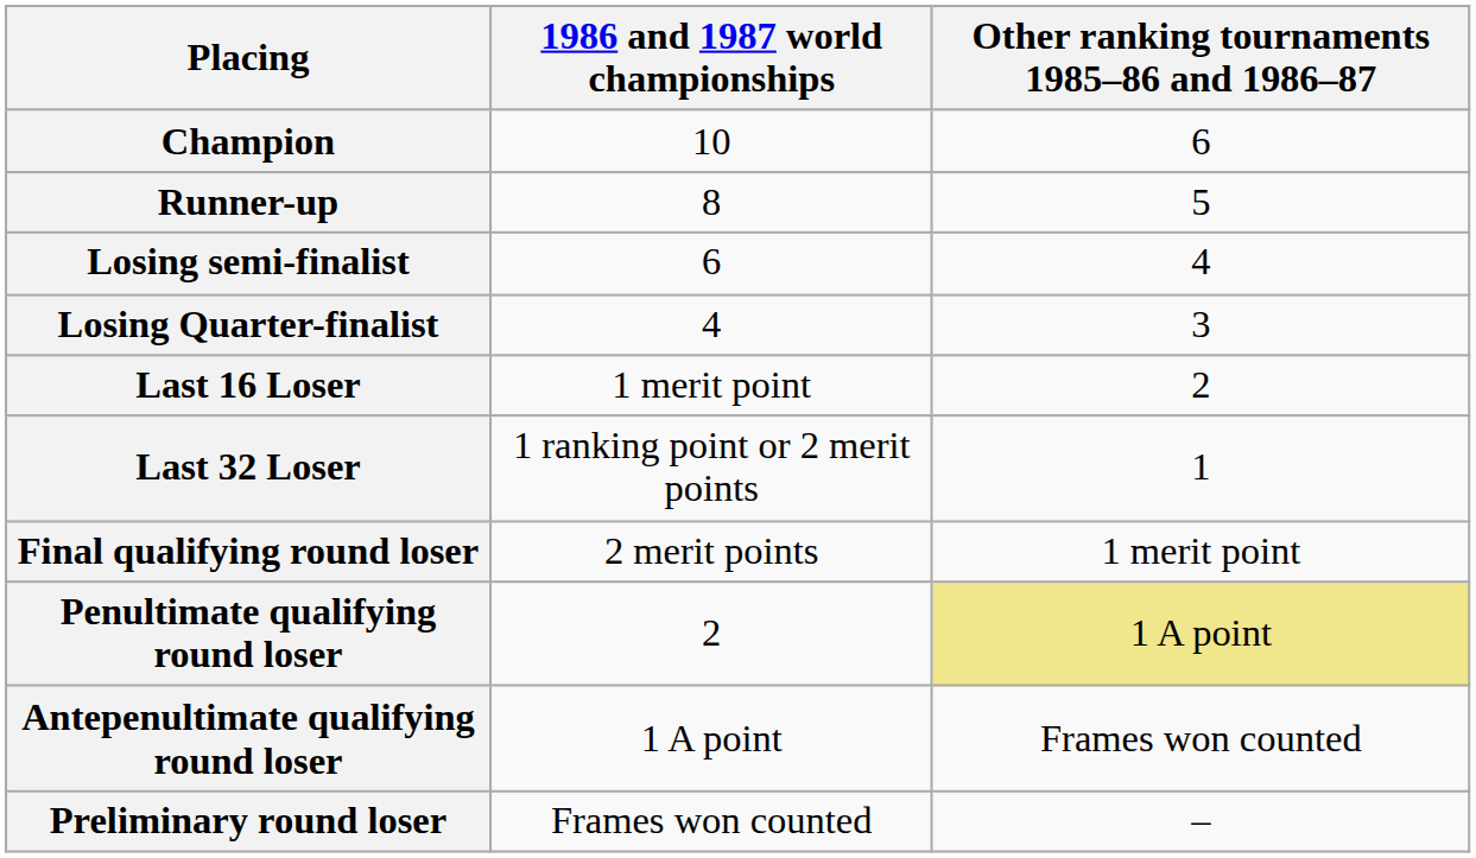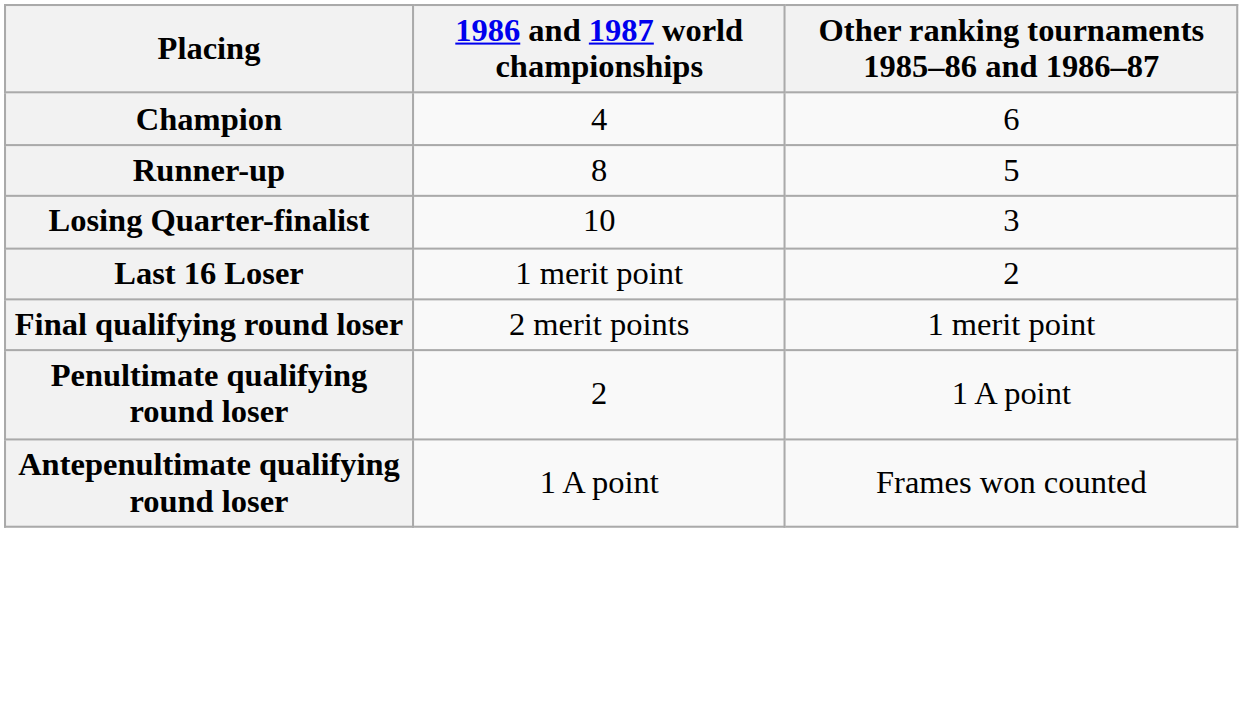 <table class="wikitable">
 <tr>
 <th scope=col>Placing</th>
 <th scope=col><a href='#'>1986</a> and <a href='#'>1987</a> world championships</th>
 <th scope=col>Other ranking tournaments 1985–86 and 1986–87</th>
 </tr>
 <tr>
 <th scope=row>Champion</th>
-<td align="center">10</td>
+<td align="center">4</td>
 <td align="center">6</td>
 </tr>
 <tr>
 <th scope=row>Runner-up</th>
 <td align="center">8</td>
 <td align="center">5</td>
 </tr>
 <tr>
-<th scope=row>Losing semi-finalist</th>
-<td align="center">6</td>
-<td align="center">4</td>
-</tr>
-<tr>
 <th scope=row>Losing Quarter-finalist</th>
-<td align="center">4</td>
+<td align="center">10</td>
 <td align="center">3</td>
 </tr>
 <tr>
 <th scope=row>Last 16 Loser</th>
 <td align="center">1 merit point</td>
 <td align="center">2</td>
-</tr>
-<tr>
-<th scope=row>Last 32 Loser</th>
-<td align="center">1 ranking point or 2 merit points</td>
-<td align="center">1</td>
 </tr>
 <tr>
 <th scope=row>Final qualifying round loser</th>
 <td align="center">2 merit points</td>
 <td align="center">1 merit point</td>
 </tr>
 <tr>
 <th scope=row>Penultimate qualifying round loser</th>
 <td align="center">2</td>
-<td align="center" style="background: khaki;">1 A point</td>
+<td align="center">1 A point</td>
 </tr>
 <tr>
 <th scope=row>Antepenultimate qualifying round loser</th>
 <td align="center">1 A point</td>
 <td align="center">Frames won counted</td>
 </tr>
-<tr>
-<th scope=row>Preliminary round loser</th>
-<td align="center">Frames won counted</td>
-<td align="center">–</td>
-</tr>
 </table>
